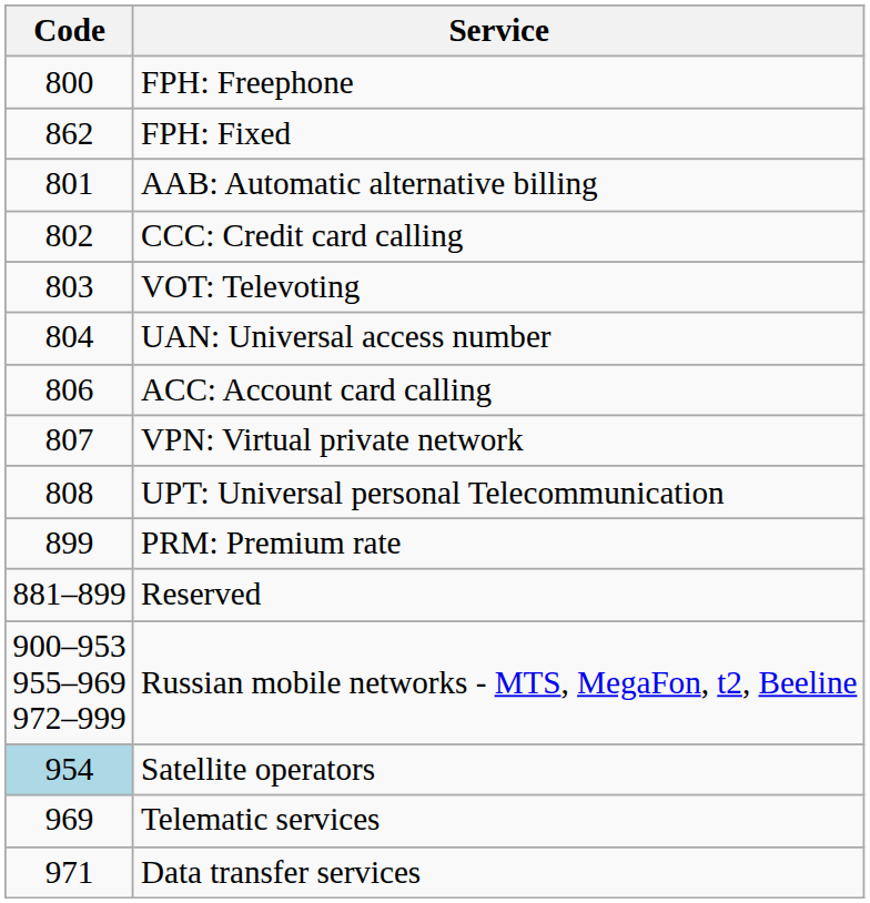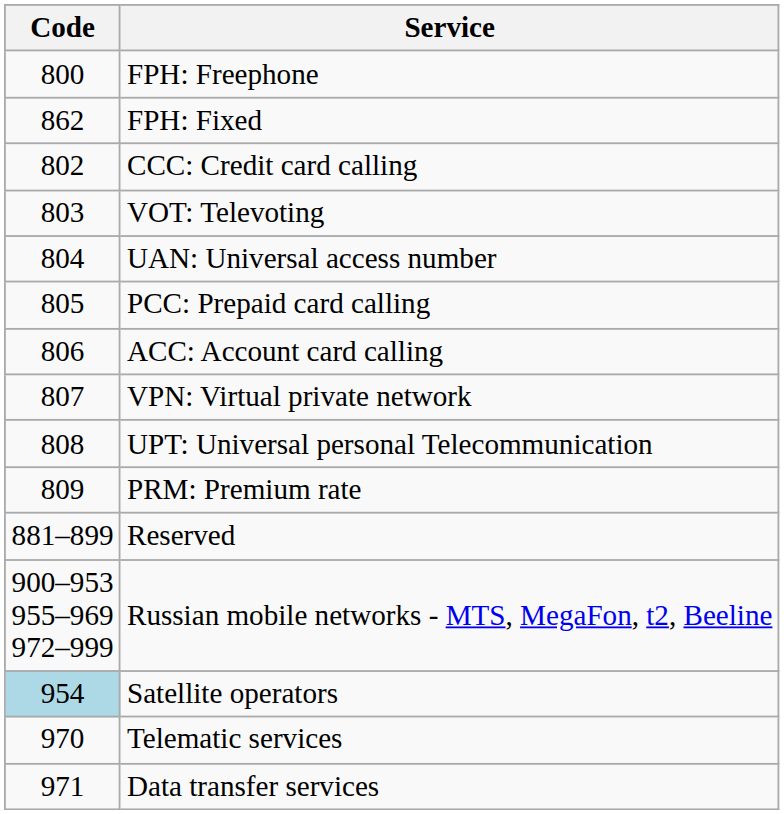 <table class="wikitable">
 <tr>
 <th>Code</th>
 <th>Service</th>
 </tr>
 <tr>
 <td align="center">800</td>
 <td>FPH: Freephone</td>
 </tr>
 <tr>
 <td align="center">862</td>
 <td>FPH: Fixed</td>
 </tr>
 <tr>
-<td align="center">801</td>
-<td>AAB: Automatic alternative billing</td>
-</tr>
-<tr>
 <td align="center">802</td>
 <td>CCC: Credit card calling</td>
 </tr>
 <tr>
 <td align="center">803</td>
 <td>VOT: Televoting</td>
 </tr>
 <tr>
 <td align="center">804</td>
 <td>UAN: Universal access number</td>
+</tr>
+<tr>
+<td align="center">805</td>
+<td>PCC: Prepaid card calling</td>
 </tr>
 <tr>
 <td align="center">806</td>
 <td>ACC: Account card calling</td>
 </tr>
 <tr>
 <td align="center">807</td>
 <td>VPN: Virtual private network</td>
 </tr>
 <tr>
 <td align="center">808</td>
 <td>UPT: Universal personal Telecommunication</td>
 </tr>
 <tr>
-<td align="center">899</td>
+<td align="center">809</td>
 <td>PRM: Premium rate</td>
 </tr>
 <tr>
 <td align="center">881–899</td>
 <td>Reserved</td>
 </tr>
 <tr>
 <td align="center">900–953 <br> 955–969 <br> 972–999</td>
 <td>Russian mobile networks - <a href='#'>MTS</a>, <a href='#'>MegaFon</a>, <a href='#'>t2</a>, <a href='#'>Beeline</a></td>
 </tr>
 <tr>
 <td align="center" style="background: lightblue;">954</td>
 <td>Satellite operators</td>
 </tr>
 <tr>
-<td align="center">969</td>
+<td align="center">970</td>
 <td>Telematic services</td>
 </tr>
 <tr>
 <td align="center">971</td>
 <td>Data transfer services</td>
 </tr>
 </table>
